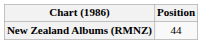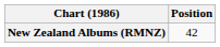 <table class="wikitable plainrowheaders">
 <tr>
 <th scope="col">Chart (1986)</th>
 <th scope="col">Position</th>
 </tr>
 <tr>
 <th scope="row">New Zealand Albums (RMNZ)</th>
-<td style="text-align:center;">44</td>
+<td style="text-align:center;">42</td>
 </tr>
 </table>
